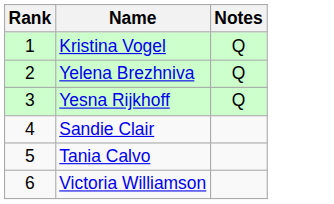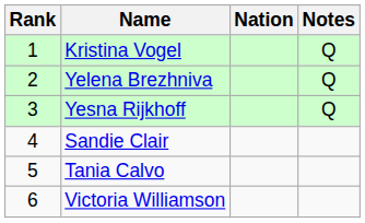 <table class="wikitable sortable" style="text-align:center">
 <tr>
 <th>Rank</th>
 <th>Name</th>
+<th>Nation</th>
 <th>Notes</th>
 </tr>
 <tr bgcolor=ccffcc>
 <td>1</td>
 <td align=left><a href='#'>Kristina Vogel</a></td>
+<td align=left></td>
 <td>Q</td>
 </tr>
 <tr bgcolor=ccffcc>
 <td>2</td>
 <td align=left><a href='#'>Yelena Brezhniva</a></td>
+<td align=left></td>
 <td>Q</td>
 </tr>
 <tr bgcolor=ccffcc>
 <td>3</td>
 <td align=left><a href='#'>Yesna Rijkhoff</a></td>
+<td align=left></td>
 <td>Q</td>
 </tr>
 <tr>
 <td>4</td>
 <td align=left><a href='#'>Sandie Clair</a></td>
+<td align=left></td>
 <td></td>
 </tr>
 <tr>
 <td>5</td>
 <td align=left><a href='#'>Tania Calvo</a></td>
+<td align=left></td>
 <td></td>
 </tr>
 <tr>
 <td>6</td>
 <td align=left><a href='#'>Victoria Williamson</a></td>
+<td align=left></td>
 <td></td>
 </tr>
 </table>
